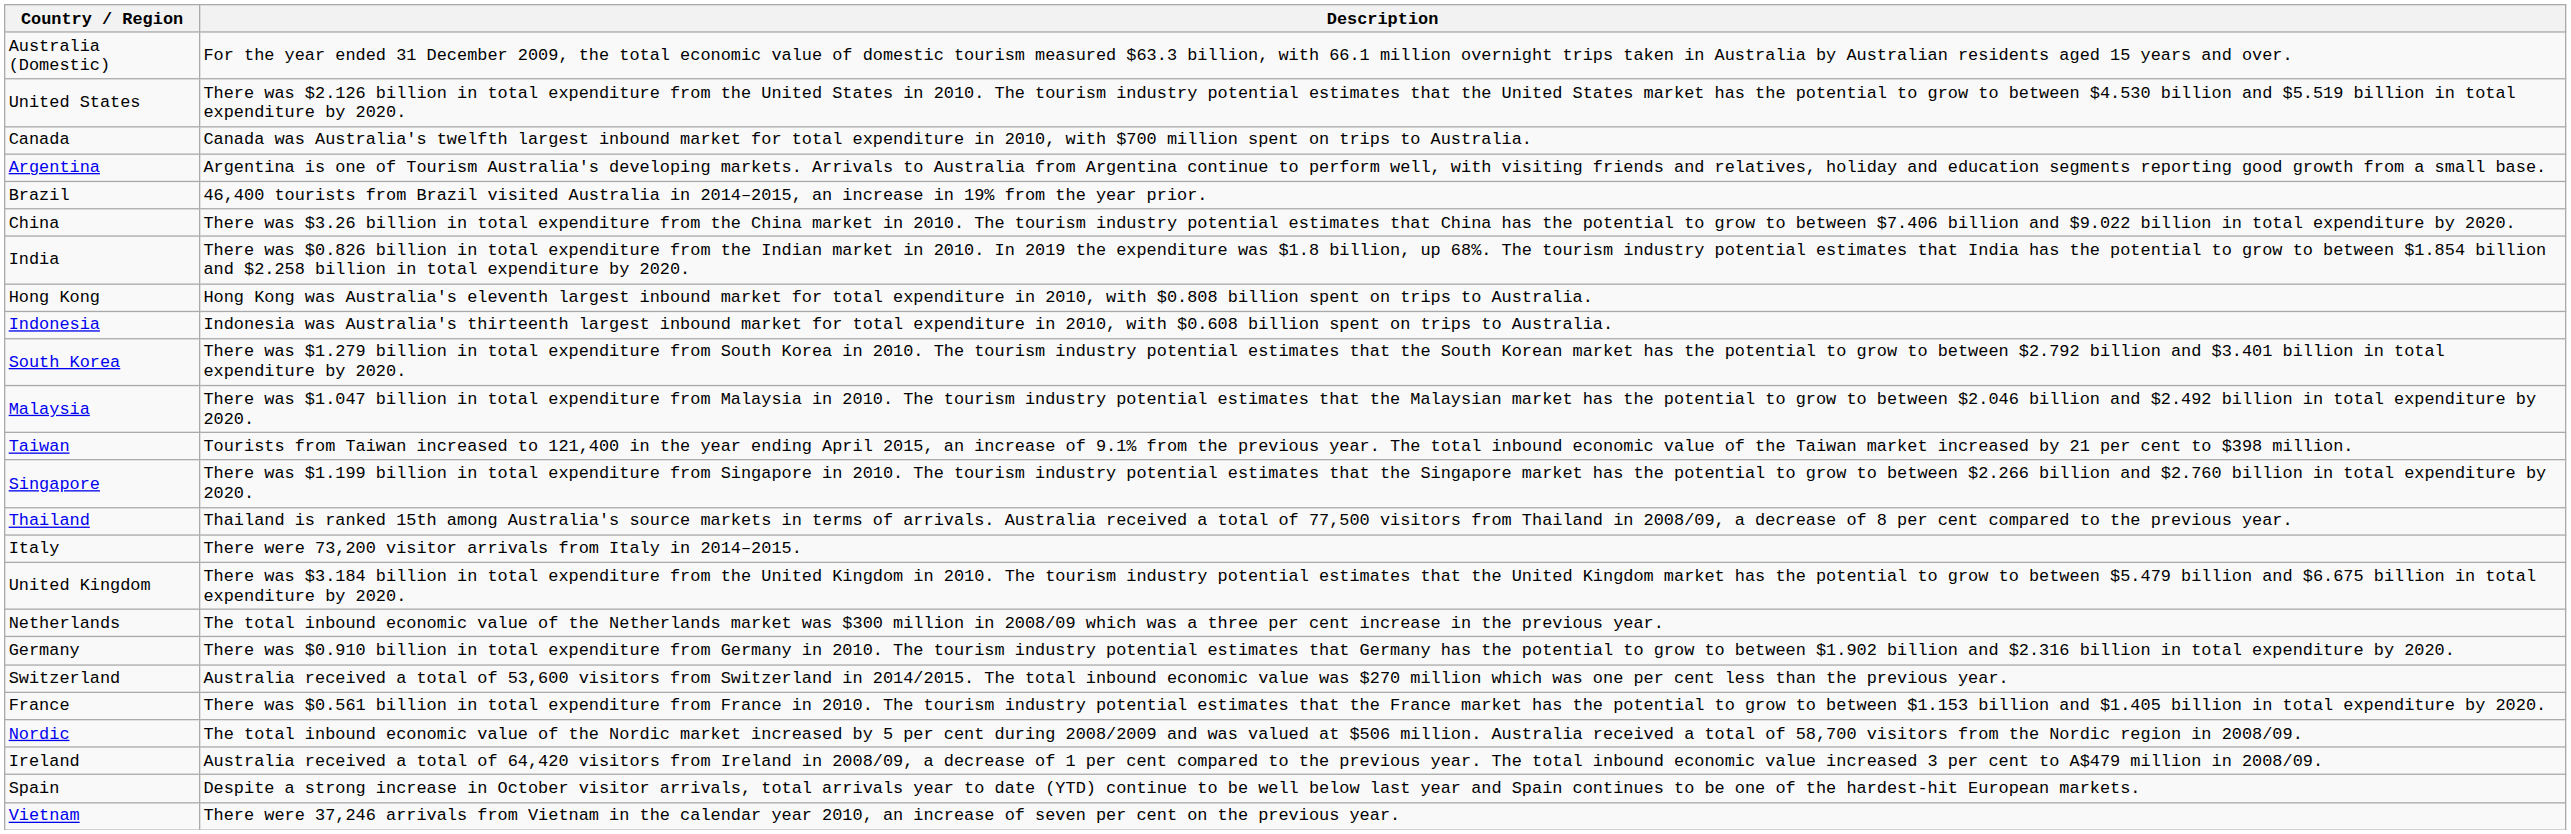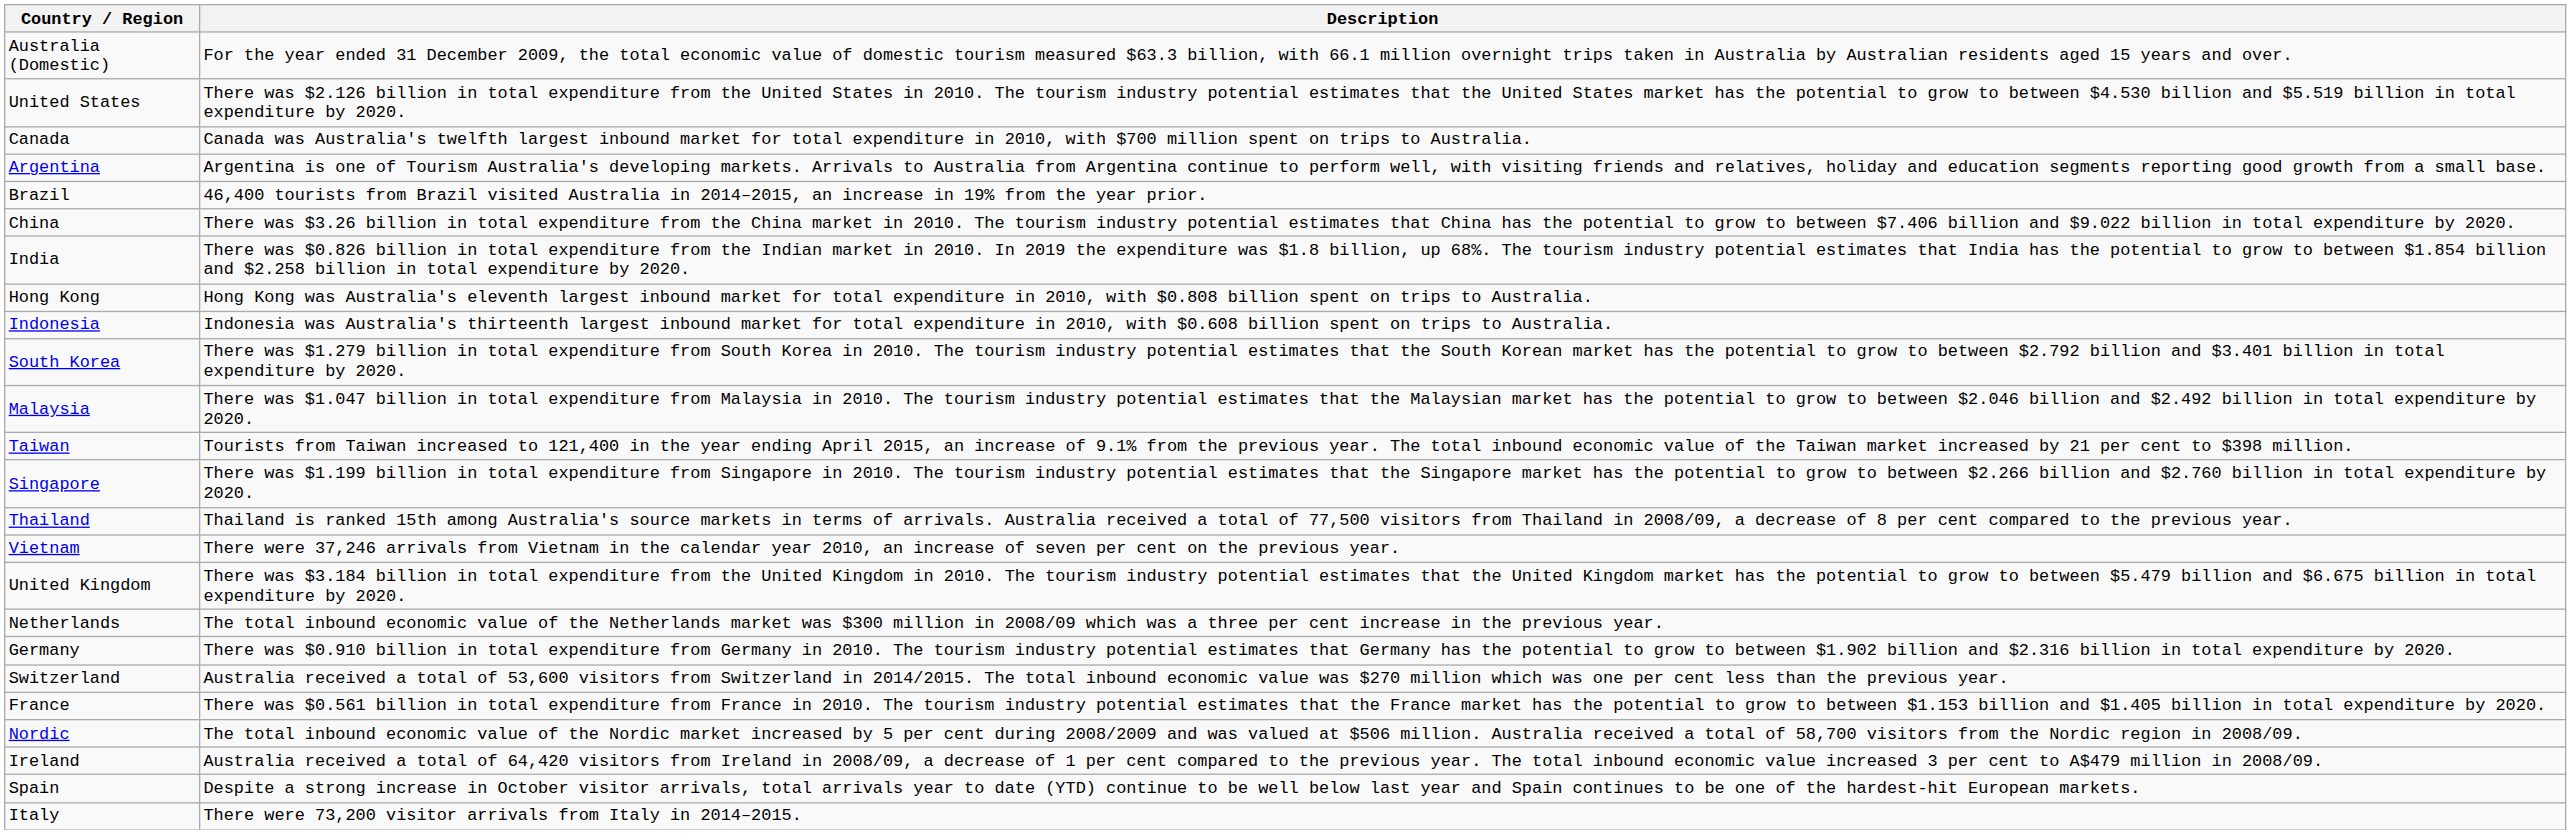 <table class="wikitable">
 <tr>
 <th>Country / Region</th>
 <th>Description</th>
 </tr>
 <tr>
 <td>Australia (Domestic)</td>
 <td>For the year ended 31 December 2009, the total economic value of domestic tourism measured $63.3 billion, with 66.1 million overnight trips taken in Australia by Australian residents aged 15 years and over.</td>
 </tr>
 <tr>
 <td>United States</td>
 <td>There was $2.126 billion in total expenditure from the United States in 2010. The tourism industry potential estimates that the United States market has the potential to grow to between $4.530 billion and $5.519 billion in total expenditure by 2020.</td>
 </tr>
 <tr>
 <td>Canada</td>
 <td>Canada was Australia's twelfth largest inbound market for total expenditure in 2010, with $700 million spent on trips to Australia.</td>
 </tr>
 <tr>
 <td><a href='#'>Argentina</a></td>
 <td>Argentina is one of Tourism Australia's developing markets. Arrivals to Australia from Argentina continue to perform well, with visiting friends and relatives, holiday and education segments reporting good growth from a small base.</td>
 </tr>
 <tr>
 <td>Brazil</td>
 <td>46,400 tourists from Brazil visited Australia in 2014–2015, an increase in 19% from the year prior.</td>
 </tr>
 <tr>
 <td>China</td>
 <td>There was $3.26 billion in total expenditure from the China market in 2010. The tourism industry potential estimates that China has the potential to grow to between $7.406 billion and $9.022 billion in total expenditure by 2020.</td>
 </tr>
 <tr>
 <td>India</td>
 <td>There was $0.826 billion in total expenditure from the Indian market in 2010. In 2019 the expenditure was $1.8 billion, up 68%. The tourism industry potential estimates that India has the potential to grow to between $1.854 billion and $2.258 billion in total expenditure by 2020.</td>
 </tr>
 <tr>
 <td>Hong Kong</td>
 <td>Hong Kong was Australia's eleventh largest inbound market for total expenditure in 2010, with $0.808 billion spent on trips to Australia.</td>
 </tr>
 <tr>
 <td><a href='#'>Indonesia</a></td>
 <td>Indonesia was Australia's thirteenth largest inbound market for total expenditure in 2010, with $0.608 billion spent on trips to Australia.</td>
 </tr>
 <tr>
 <td><a href='#'>South Korea</a></td>
 <td>There was $1.279 billion in total expenditure from South Korea in 2010. The tourism industry potential estimates that the South Korean market has the potential to grow to between $2.792 billion and $3.401 billion in total expenditure by 2020.</td>
 </tr>
 <tr>
 <td><a href='#'>Malaysia</a></td>
 <td>There was $1.047 billion in total expenditure from Malaysia in 2010. The tourism industry potential estimates that the Malaysian market has the potential to grow to between $2.046 billion and $2.492 billion in total expenditure by 2020.</td>
 </tr>
 <tr>
 <td><a href='#'>Taiwan</a></td>
 <td>Tourists from Taiwan increased to 121,400 in the year ending April 2015, an increase of 9.1% from the previous year. The total inbound economic value of the Taiwan market increased by 21 per cent to $398 million.</td>
 </tr>
 <tr>
 <td><a href='#'>Singapore</a></td>
 <td>There was $1.199 billion in total expenditure from Singapore in 2010. The tourism industry potential estimates that the Singapore market has the potential to grow to between $2.266 billion and $2.760 billion in total expenditure by 2020.</td>
 </tr>
 <tr>
 <td><a href='#'>Thailand</a></td>
 <td>Thailand is ranked 15th among Australia's source markets in terms of arrivals. Australia received a total of 77,500 visitors from Thailand in 2008/09, a decrease of 8 per cent compared to the previous year.</td>
 </tr>
 <tr>
-<td>Italy</td>
-<td>There were 73,200 visitor arrivals from Italy in 2014–2015.</td>
+<td><a href='#'>Vietnam</a></td>
+<td>There were 37,246 arrivals from Vietnam in the calendar year 2010, an increase of seven per cent on the previous year.</td>
 </tr>
 <tr>
 <td>United Kingdom</td>
 <td>There was $3.184 billion in total expenditure from the United Kingdom in 2010. The tourism industry potential estimates that the United Kingdom market has the potential to grow to between $5.479 billion and $6.675 billion in total expenditure by 2020.</td>
 </tr>
 <tr>
 <td>Netherlands</td>
 <td>The total inbound economic value of the Netherlands market was $300 million in 2008/09 which was a three per cent increase in the previous year.</td>
 </tr>
 <tr>
 <td>Germany</td>
 <td>There was $0.910 billion in total expenditure from Germany in 2010. The tourism industry potential estimates that Germany has the potential to grow to between $1.902 billion and $2.316 billion in total expenditure by 2020.</td>
 </tr>
 <tr>
 <td>Switzerland</td>
 <td>Australia received a total of 53,600 visitors from Switzerland in 2014/2015. The total inbound economic value was $270 million which was one per cent less than the previous year.</td>
 </tr>
 <tr>
 <td>France</td>
 <td>There was $0.561 billion in total expenditure from France in 2010. The tourism industry potential estimates that the France market has the potential to grow to between $1.153 billion and $1.405 billion in total expenditure by 2020.</td>
 </tr>
 <tr>
 <td><a href='#'>Nordic</a></td>
 <td>The total inbound economic value of the Nordic market increased by 5 per cent during 2008/2009 and was valued at $506 million. Australia received a total of 58,700 visitors from the Nordic region in 2008/09.</td>
 </tr>
 <tr>
 <td>Ireland</td>
 <td>Australia received a total of 64,420 visitors from Ireland in 2008/09, a decrease of 1 per cent compared to the previous year. The total inbound economic value increased 3 per cent to A$479 million in 2008/09.</td>
 </tr>
 <tr>
 <td>Spain</td>
 <td>Despite a strong increase in October visitor arrivals, total arrivals year to date (YTD) continue to be well below last year and Spain continues to be one of the hardest-hit European markets.</td>
 </tr>
 <tr>
-<td><a href='#'>Vietnam</a></td>
-<td>There were 37,246 arrivals from Vietnam in the calendar year 2010, an increase of seven per cent on the previous year.</td>
+<td>Italy</td>
+<td>There were 73,200 visitor arrivals from Italy in 2014–2015.</td>
 </tr>
 </table>
